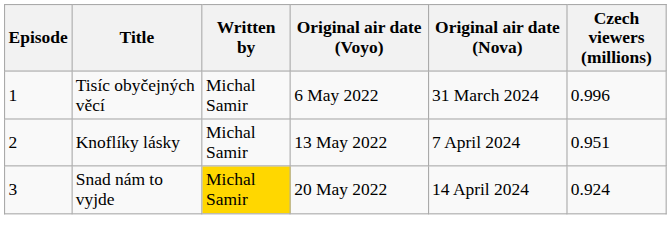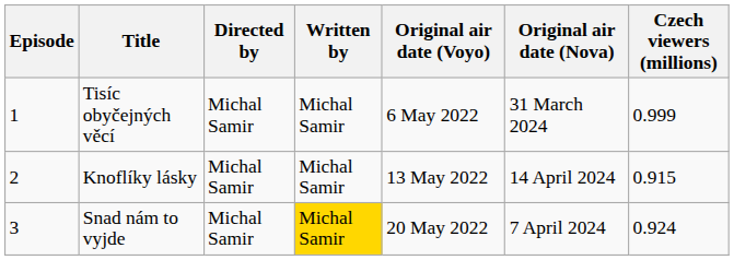 <table class="wikitable">
 <tr>
 <th>Episode</th>
 <th>Title</th>
+<th>Directed by</th>
 <th>Written by</th>
 <th>Original air date (Voyo)</th>
 <th>Original air date (Nova)</th>
 <th>Czech viewers<br>(millions)</th>
 </tr>
 <tr>
 <td>1</td>
 <td>Tisíc obyčejných věcí</td>
 <td>Michal Samir</td>
+<td>Michal Samir</td>
 <td>6 May 2022</td>
 <td>31 March 2024</td>
-<td>0.996</td>
+<td>0.999</td>
 </tr>
 <tr>
 <td>2</td>
 <td>Knoflíky lásky</td>
 <td>Michal Samir</td>
+<td>Michal Samir</td>
 <td>13 May 2022</td>
-<td>7 April 2024</td>
-<td>0.951</td>
+<td>14 April 2024</td>
+<td>0.915</td>
 </tr>
 <tr>
 <td>3</td>
 <td>Snad nám to vyjde</td>
+<td>Michal Samir</td>
 <td style="background: gold;">Michal Samir</td>
 <td>20 May 2022</td>
-<td>14 April 2024</td>
+<td>7 April 2024</td>
 <td>0.924</td>
 </tr>
 </table>
